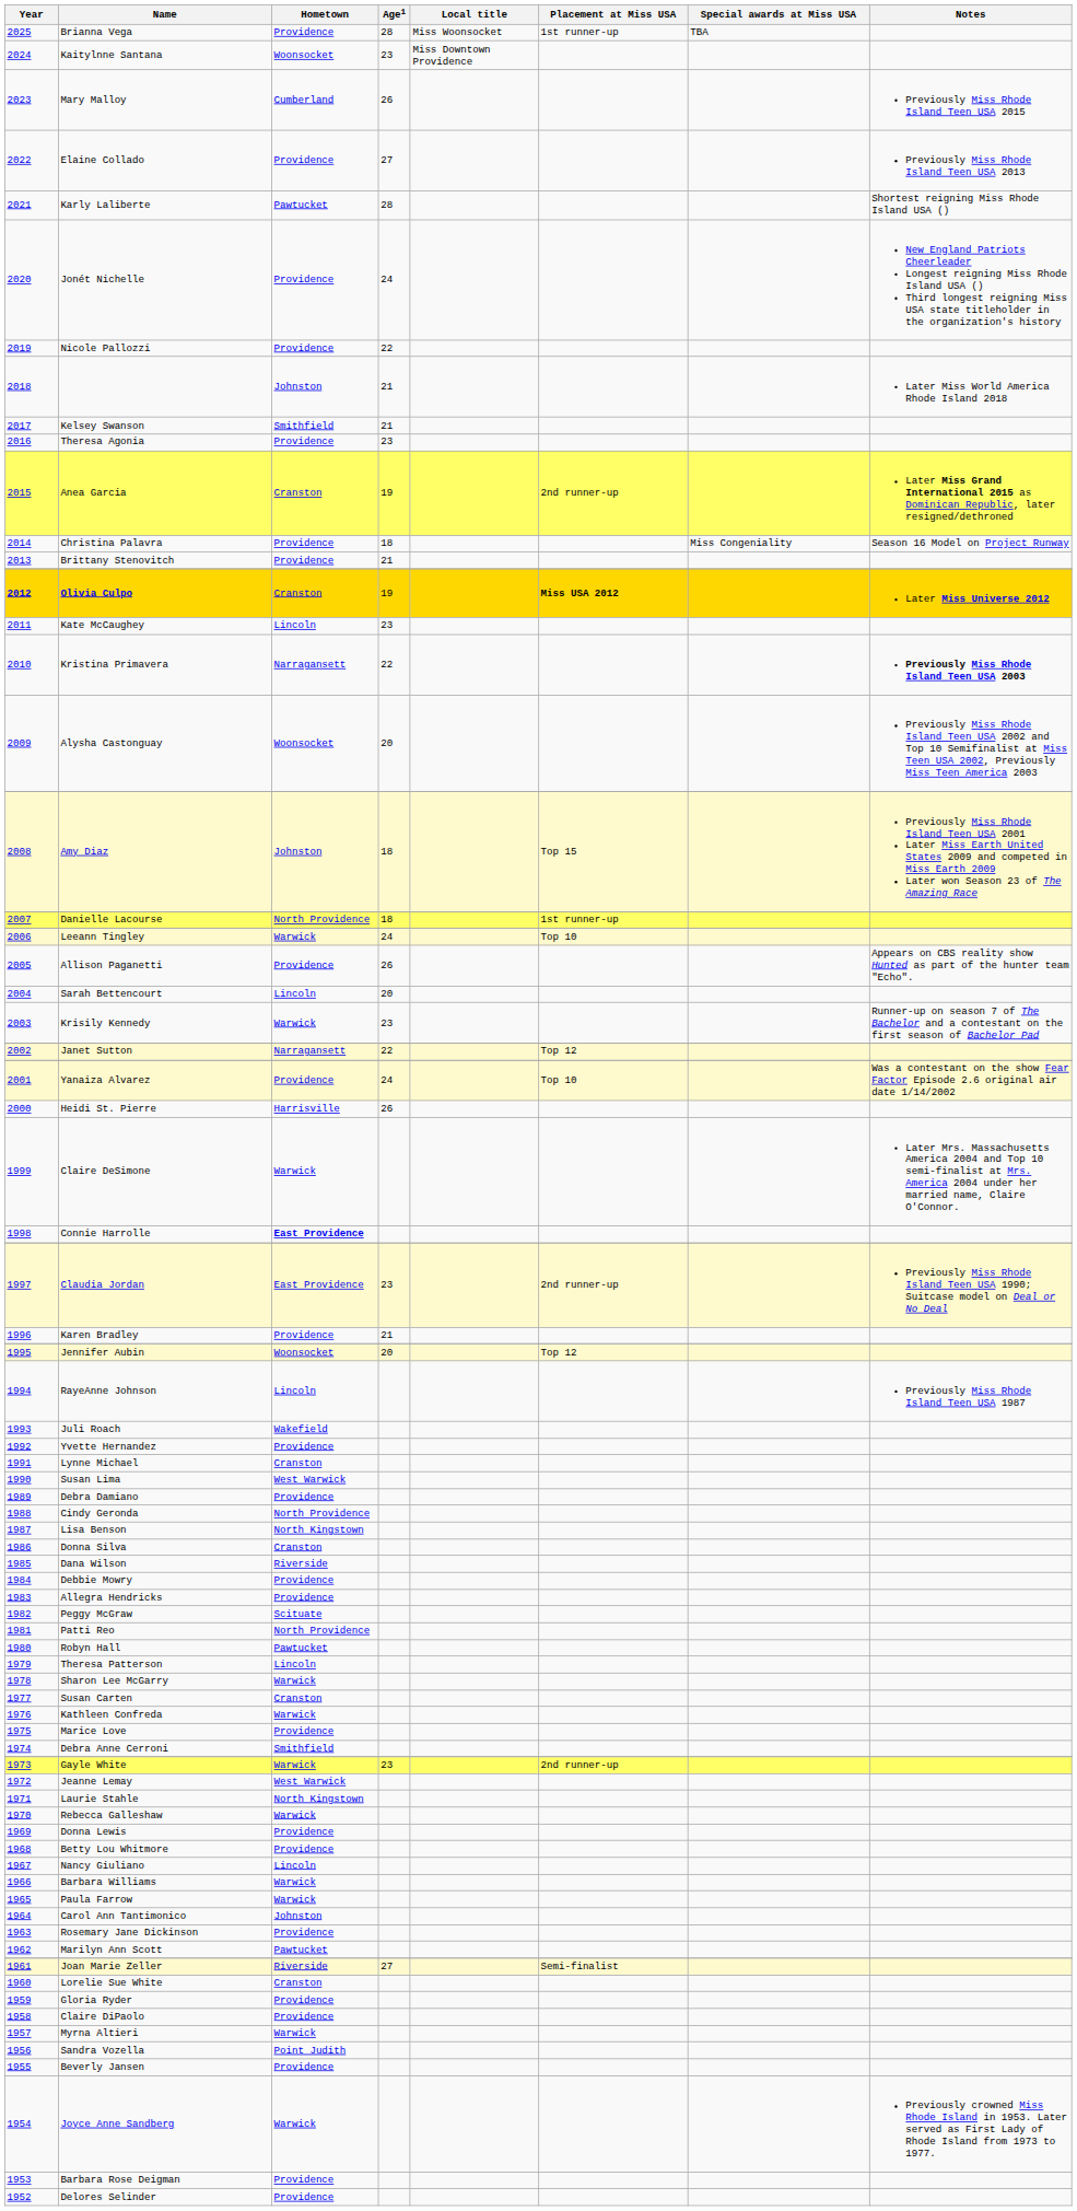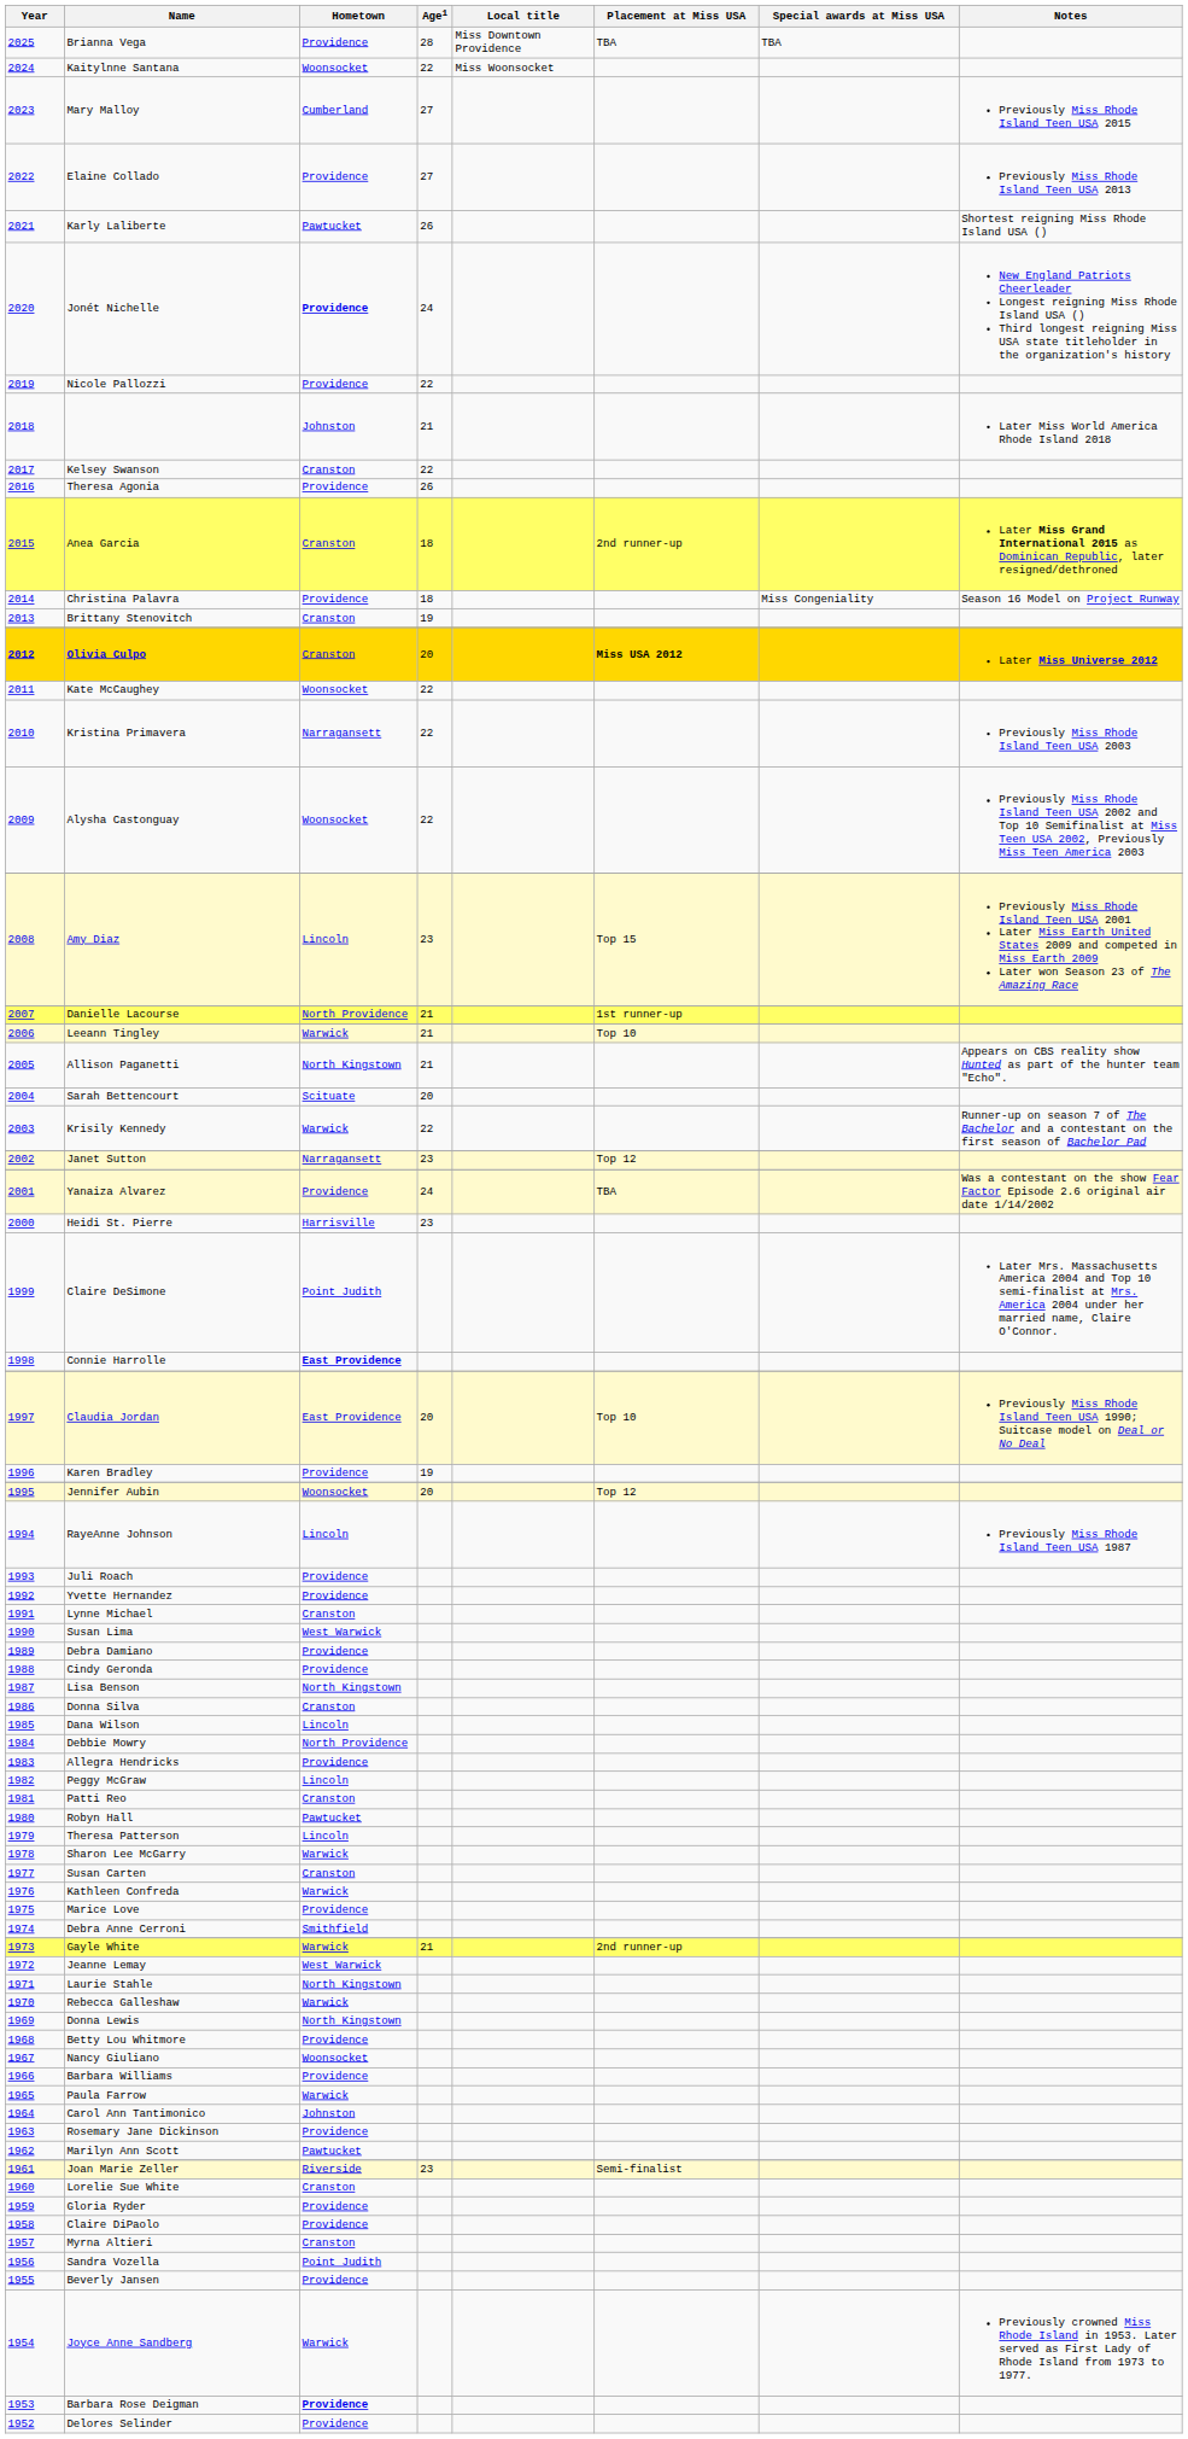 <table class="wikitable"style="font-size:90%;">
 <tr bgcolor="#efefef">
 <th width=5%>Year</th>
 <th width=20%>Name</th>
 <th width=10%>Hometown</th>
 <th width=3%>Age<sup>1</sup></th>
 <th width=12%>Local title</th>
 <th width=14%>Placement at Miss USA</th>
 <th width=17%>Special awards at Miss USA</th>
 <th width=31%>Notes</th>
 </tr>
 <tr>
 <td><a href='#'>2025</a></td>
 <td>Brianna Vega</td>
 <td><a href='#'>Providence</a></td>
 <td>28</td>
-<td>Miss Woonsocket</td>
-<td>1st runner-up</td>
+<td>Miss Downtown Providence</td>
+<td>TBA</td>
 <td>TBA</td>
 <td></td>
 </tr>
 <tr>
 <td><a href='#'>2024</a></td>
 <td>Kaitylnne Santana</td>
 <td><a href='#'>Woonsocket</a></td>
-<td>23</td>
-<td>Miss Downtown Providence</td>
+<td>22</td>
+<td>Miss Woonsocket</td>
 <td></td>
 <td></td>
 <td></td>
 </tr>
 <tr>
 <td><a href='#'>2023</a></td>
 <td>Mary Malloy</td>
 <td><a href='#'>Cumberland</a></td>
-<td>26</td>
+<td>27</td>
 <td></td>
 <td></td>
 <td></td>
 <td><br><ul><li>Previously <a href='#'>Miss Rhode Island Teen USA</a> 2015</li></ul></td>
 </tr>
 <tr>
 <td><a href='#'>2022</a></td>
 <td>Elaine Collado</td>
 <td><a href='#'>Providence</a></td>
 <td>27</td>
 <td></td>
 <td></td>
 <td></td>
 <td><br><ul><li>Previously <a href='#'>Miss Rhode Island Teen USA</a> 2013</li></ul></td>
 </tr>
 <tr>
 <td><a href='#'>2021</a></td>
 <td>Karly Laliberte</td>
 <td><a href='#'>Pawtucket</a></td>
-<td>28</td>
+<td>26</td>
 <td></td>
 <td></td>
 <td></td>
 <td>Shortest reigning Miss Rhode Island USA ()</td>
 </tr>
 <tr>
 <td><a href='#'>2020</a></td>
 <td>Jonét Nichelle</td>
-<td><a href='#'>Providence</a></td>
+<td><strong><a href='#'>Providence</a></strong></td>
 <td>24</td>
 <td></td>
 <td></td>
 <td></td>
 <td><br><ul><li><a href='#'>New England Patriots Cheerleader</a></li><li>Longest reigning Miss Rhode Island USA ()</li><li>Third longest reigning Miss USA state titleholder in the organization's history</li></ul></td>
 </tr>
 <tr>
 <td><a href='#'>2019</a></td>
 <td>Nicole Pallozzi</td>
 <td><a href='#'>Providence</a></td>
 <td>22</td>
 <td></td>
 <td></td>
 <td></td>
 <td></td>
 </tr>
 <tr>
 <td><a href='#'>2018</a></td>
 <td></td>
 <td><a href='#'>Johnston</a></td>
 <td>21</td>
 <td></td>
 <td></td>
 <td></td>
 <td><br><ul><li>Later Miss World America Rhode Island 2018</li></ul></td>
 </tr>
 <tr>
 <td><a href='#'>2017</a></td>
 <td>Kelsey Swanson</td>
-<td><a href='#'>Smithfield</a></td>
-<td>21</td>
+<td><a href='#'>Cranston</a></td>
+<td>22</td>
 <td></td>
 <td></td>
 <td></td>
 <td></td>
 </tr>
 <tr>
 <td><a href='#'>2016</a></td>
 <td>Theresa Agonia</td>
 <td><a href='#'>Providence</a></td>
-<td>23</td>
+<td>26</td>
 <td></td>
 <td></td>
 <td></td>
 <td></td>
 </tr>
 <tr style="background-color:#FFFF66;">
 <td><a href='#'>2015</a></td>
 <td>Anea Garcia</td>
 <td><a href='#'>Cranston</a></td>
-<td>19</td>
+<td>18</td>
 <td></td>
 <td>2nd runner-up</td>
 <td></td>
 <td><br><ul><li>Later <strong>Miss Grand International 2015</strong> as <a href='#'>Dominican Republic</a>, later resigned/dethroned</li></ul></td>
 </tr>
 <tr>
 <td><a href='#'>2014</a></td>
 <td>Christina Palavra</td>
 <td><a href='#'>Providence</a></td>
 <td>18</td>
 <td></td>
 <td></td>
 <td>Miss Congeniality</td>
 <td>Season 16 Model on <a href='#'>Project Runway</a></td>
 </tr>
 <tr>
 <td><a href='#'>2013</a></td>
 <td>Brittany Stenovitch</td>
-<td><a href='#'>Providence</a></td>
-<td>21</td>
+<td><a href='#'>Cranston</a></td>
+<td>19</td>
 <td></td>
 <td></td>
 <td></td>
 <td></td>
 </tr>
 <tr>
 </tr>
 <tr style="background-color:GOLD;">
 <td><strong><a href='#'>2012</a></strong></td>
 <td><strong><a href='#'>Olivia Culpo</a></strong></td>
 <td><a href='#'>Cranston</a></td>
-<td>19</td>
+<td>20</td>
 <td></td>
 <td><strong>Miss USA 2012</strong></td>
 <td></td>
 <td><br><ul><li>Later <strong><a href='#'>Miss Universe 2012</a></strong></li></ul></td>
 </tr>
 <tr>
 <td><a href='#'>2011</a></td>
 <td>Kate McCaughey</td>
-<td><a href='#'>Lincoln</a></td>
-<td>23</td>
+<td><a href='#'>Woonsocket</a></td>
+<td>22</td>
 <td></td>
 <td></td>
 <td></td>
 <td></td>
 </tr>
 <tr>
 <td><a href='#'>2010</a></td>
 <td>Kristina Primavera</td>
 <td><a href='#'>Narragansett</a></td>
 <td>22</td>
 <td></td>
 <td></td>
 <td></td>
-<td><strong><br><ul><li>Previously <a href='#'>Miss Rhode Island Teen USA</a> 2003</li></ul></strong></td>
+<td><br><ul><li>Previously <a href='#'>Miss Rhode Island Teen USA</a> 2003</li></ul></td>
 </tr>
 <tr>
 <td><a href='#'>2009</a></td>
 <td>Alysha Castonguay</td>
 <td><a href='#'>Woonsocket</a></td>
-<td>20</td>
+<td>22</td>
 <td></td>
 <td></td>
 <td></td>
 <td><br><ul><li>Previously <a href='#'>Miss Rhode Island Teen USA</a> 2002 and Top 10 Semifinalist at <a href='#'>Miss Teen USA 2002</a>, Previously <a href='#'>Miss Teen America</a> 2003</li></ul></td>
 </tr>
 <tr>
 </tr>
 <tr style="background-color:#FFFACD;">
 <td><a href='#'>2008</a></td>
 <td><a href='#'>Amy Diaz</a></td>
-<td><a href='#'>Johnston</a></td>
-<td>18</td>
+<td><a href='#'>Lincoln</a></td>
+<td>23</td>
 <td></td>
 <td>Top 15</td>
 <td></td>
 <td><br><ul><li>Previously <a href='#'>Miss Rhode Island Teen USA</a> 2001</li><li>Later <a href='#'>Miss Earth United States</a> 2009 and competed in <a href='#'>Miss Earth 2009</a></li><li>Later won Season 23 of <em><a href='#'>The Amazing Race</a></em></li></ul></td>
 </tr>
 <tr>
 </tr>
 <tr style="background-color:#FFFF66;">
 <td><a href='#'>2007</a></td>
 <td>Danielle Lacourse</td>
 <td><a href='#'>North Providence</a></td>
-<td>18</td>
+<td>21</td>
 <td></td>
 <td>1st runner-up</td>
 <td></td>
 <td></td>
 </tr>
 <tr>
 </tr>
 <tr style="background-color:#FFFACD;">
 <td><a href='#'>2006</a></td>
 <td>Leeann Tingley</td>
 <td><a href='#'>Warwick</a></td>
-<td>24</td>
+<td>21</td>
 <td></td>
 <td>Top 10</td>
 <td></td>
 <td></td>
 </tr>
 <tr>
 <td><a href='#'>2005</a></td>
 <td>Allison Paganetti</td>
-<td><a href='#'>Providence</a></td>
-<td>26</td>
+<td><a href='#'>North Kingstown</a></td>
+<td>21</td>
 <td></td>
 <td></td>
 <td></td>
 <td>Appears on CBS reality show <em><a href='#'>Hunted</a></em> as part of the hunter team "Echo".</td>
 </tr>
 <tr>
 <td><a href='#'>2004</a></td>
 <td>Sarah Bettencourt</td>
-<td><a href='#'>Lincoln</a></td>
+<td><a href='#'>Scituate</a></td>
 <td>20</td>
 <td></td>
 <td></td>
 <td></td>
 <td></td>
 </tr>
 <tr>
 <td><a href='#'>2003</a></td>
 <td>Krisily Kennedy</td>
 <td><a href='#'>Warwick</a></td>
-<td>23</td>
+<td>22</td>
 <td></td>
 <td></td>
 <td></td>
 <td>Runner-up on season 7 of <em><a href='#'>The Bachelor</a></em> and a contestant on the first season of <em><a href='#'>Bachelor Pad</a></em></td>
 </tr>
 <tr>
 </tr>
 <tr style="background-color:#FFFACD;">
 <td><a href='#'>2002</a></td>
 <td>Janet Sutton</td>
 <td><a href='#'>Narragansett</a></td>
-<td>22</td>
+<td>23</td>
 <td></td>
 <td>Top 12</td>
 <td></td>
 <td></td>
 </tr>
 <tr>
 </tr>
 <tr style="background-color:#FFFACD;">
 <td><a href='#'>2001</a></td>
 <td>Yanaiza Alvarez</td>
 <td><a href='#'>Providence</a></td>
 <td>24</td>
 <td></td>
-<td>Top 10</td>
+<td>TBA</td>
 <td></td>
 <td>Was a contestant on the show <a href='#'>Fear Factor</a> Episode 2.6 original air date 1/14/2002</td>
 </tr>
 <tr>
 <td><a href='#'>2000</a></td>
 <td>Heidi St. Pierre</td>
 <td><a href='#'>Harrisville</a></td>
-<td>26</td>
+<td>23</td>
 <td></td>
 <td></td>
 <td></td>
 <td></td>
 </tr>
 <tr>
 <td><a href='#'>1999</a></td>
 <td>Claire DeSimone</td>
-<td><a href='#'>Warwick</a></td>
+<td><a href='#'>Point Judith</a></td>
 <td></td>
 <td></td>
 <td></td>
 <td></td>
 <td><br><ul><li>Later Mrs. Massachusetts America 2004 and Top 10 semi-finalist at <a href='#'>Mrs. America</a> 2004 under her married name, Claire O'Connor.</li></ul></td>
 </tr>
 <tr>
 <td><a href='#'>1998</a></td>
 <td>Connie Harrolle</td>
 <td><strong><a href='#'>East Providence</a></strong></td>
 <td></td>
 <td></td>
 <td></td>
 <td></td>
 <td></td>
 </tr>
 <tr>
 </tr>
 <tr style="background-color:#FFFACD;">
 <td><a href='#'>1997</a></td>
 <td><a href='#'>Claudia Jordan</a></td>
 <td><a href='#'>East Providence</a></td>
-<td>23</td>
+<td>20</td>
 <td></td>
-<td>2nd runner-up</td>
+<td>Top 10</td>
 <td></td>
 <td><br><ul><li>Previously <a href='#'>Miss Rhode Island Teen USA</a> 1990; Suitcase model on <em><a href='#'>Deal or No Deal</a></em></li></ul></td>
 </tr>
 <tr>
 <td><a href='#'>1996</a></td>
 <td>Karen Bradley</td>
 <td><a href='#'>Providence</a></td>
-<td>21</td>
+<td>19</td>
 <td></td>
 <td></td>
 <td></td>
 <td></td>
 </tr>
 <tr>
 </tr>
 <tr style="background-color:#FFFACD;">
 <td><a href='#'>1995</a></td>
 <td>Jennifer Aubin</td>
 <td><a href='#'>Woonsocket</a></td>
 <td>20</td>
 <td></td>
 <td>Top 12</td>
 <td></td>
 <td></td>
 </tr>
 <tr>
 <td><a href='#'>1994</a></td>
 <td>RayeAnne Johnson</td>
 <td><a href='#'>Lincoln</a></td>
 <td></td>
 <td></td>
 <td></td>
 <td></td>
 <td><br><ul><li>Previously <a href='#'>Miss Rhode Island Teen USA</a> 1987</li></ul></td>
 </tr>
 <tr>
 <td><a href='#'>1993</a></td>
 <td>Juli Roach</td>
-<td><a href='#'>Wakefield</a></td>
+<td><a href='#'>Providence</a></td>
 <td></td>
 <td></td>
 <td></td>
 <td></td>
 <td></td>
 </tr>
 <tr>
 <td><a href='#'>1992</a></td>
 <td>Yvette Hernandez</td>
 <td><a href='#'>Providence</a></td>
 <td></td>
 <td></td>
 <td></td>
 <td></td>
 <td></td>
 </tr>
 <tr>
 <td><a href='#'>1991</a></td>
 <td>Lynne Michael</td>
 <td><a href='#'>Cranston</a></td>
 <td></td>
 <td></td>
 <td></td>
 <td></td>
 <td></td>
 </tr>
 <tr>
 <td><a href='#'>1990</a></td>
 <td>Susan Lima</td>
 <td><a href='#'>West Warwick</a></td>
 <td></td>
 <td></td>
 <td></td>
 <td></td>
 <td></td>
 </tr>
 <tr>
 <td><a href='#'>1989</a></td>
 <td>Debra Damiano</td>
 <td><a href='#'>Providence</a></td>
 <td></td>
 <td></td>
 <td></td>
 <td></td>
 <td></td>
 </tr>
 <tr>
 <td><a href='#'>1988</a></td>
 <td>Cindy Geronda</td>
-<td><a href='#'>North Providence</a></td>
+<td><a href='#'>Providence</a></td>
 <td></td>
 <td></td>
 <td></td>
 <td></td>
 <td></td>
 </tr>
 <tr>
 <td><a href='#'>1987</a></td>
 <td>Lisa Benson</td>
 <td><a href='#'>North Kingstown</a></td>
 <td></td>
 <td></td>
 <td></td>
 <td></td>
 <td></td>
 </tr>
 <tr>
 <td><a href='#'>1986</a></td>
 <td>Donna Silva</td>
 <td><a href='#'>Cranston</a></td>
 <td></td>
 <td></td>
 <td></td>
 <td></td>
 <td></td>
 </tr>
 <tr>
 <td><a href='#'>1985</a></td>
 <td>Dana Wilson</td>
-<td><a href='#'>Riverside</a></td>
+<td><a href='#'>Lincoln</a></td>
 <td></td>
 <td></td>
 <td></td>
 <td></td>
 <td></td>
 </tr>
 <tr>
 <td><a href='#'>1984</a></td>
 <td>Debbie Mowry</td>
-<td><a href='#'>Providence</a></td>
+<td><a href='#'>North Providence</a></td>
 <td></td>
 <td></td>
 <td></td>
 <td></td>
 <td></td>
 </tr>
 <tr>
 <td><a href='#'>1983</a></td>
 <td>Allegra Hendricks</td>
 <td><a href='#'>Providence</a></td>
 <td></td>
 <td></td>
 <td></td>
 <td></td>
 <td></td>
 </tr>
 <tr>
 <td><a href='#'>1982</a></td>
 <td>Peggy McGraw</td>
-<td><a href='#'>Scituate</a></td>
+<td><a href='#'>Lincoln</a></td>
 <td></td>
 <td></td>
 <td></td>
 <td></td>
 <td></td>
 </tr>
 <tr>
 <td><a href='#'>1981</a></td>
 <td>Patti Reo</td>
-<td><a href='#'>North Providence</a></td>
+<td><a href='#'>Cranston</a></td>
 <td></td>
 <td></td>
 <td></td>
 <td></td>
 <td></td>
 </tr>
 <tr>
 <td><a href='#'>1980</a></td>
 <td>Robyn Hall</td>
 <td><a href='#'>Pawtucket</a></td>
 <td></td>
 <td></td>
 <td></td>
 <td></td>
 <td></td>
 </tr>
 <tr>
 <td><a href='#'>1979</a></td>
 <td>Theresa Patterson</td>
 <td><a href='#'>Lincoln</a></td>
 <td></td>
 <td></td>
 <td></td>
 <td></td>
 <td></td>
 </tr>
 <tr>
 <td><a href='#'>1978</a></td>
 <td>Sharon Lee McGarry</td>
 <td><a href='#'>Warwick</a></td>
 <td></td>
 <td></td>
 <td></td>
 <td></td>
 <td></td>
 </tr>
 <tr>
 <td><a href='#'>1977</a></td>
 <td>Susan Carten</td>
 <td><a href='#'>Cranston</a></td>
 <td></td>
 <td></td>
 <td></td>
 <td></td>
 <td></td>
 </tr>
 <tr>
 <td><a href='#'>1976</a></td>
 <td>Kathleen Confreda</td>
 <td><a href='#'>Warwick</a></td>
 <td></td>
 <td></td>
 <td></td>
 <td></td>
 <td></td>
 </tr>
 <tr>
 <td><a href='#'>1975</a></td>
 <td>Marice Love</td>
 <td><a href='#'>Providence</a></td>
 <td></td>
 <td></td>
 <td></td>
 <td></td>
 <td></td>
 </tr>
 <tr>
 <td><a href='#'>1974</a></td>
 <td>Debra Anne Cerroni</td>
 <td><a href='#'>Smithfield</a></td>
 <td></td>
 <td></td>
 <td></td>
 <td></td>
 <td></td>
 </tr>
 <tr>
 </tr>
 <tr style="background-color:#FFFF66;">
 <td><a href='#'>1973</a></td>
 <td>Gayle White</td>
 <td><a href='#'>Warwick</a></td>
-<td>23</td>
+<td>21</td>
 <td></td>
 <td>2nd runner-up</td>
 <td></td>
 <td></td>
 </tr>
 <tr>
 <td><a href='#'>1972</a></td>
 <td>Jeanne Lemay</td>
 <td><a href='#'>West Warwick</a></td>
 <td></td>
 <td></td>
 <td></td>
 <td></td>
 <td></td>
 </tr>
 <tr>
 <td><a href='#'>1971</a></td>
 <td>Laurie Stahle</td>
 <td><a href='#'>North Kingstown</a></td>
 <td></td>
 <td></td>
 <td></td>
 <td></td>
 <td></td>
 </tr>
 <tr>
 <td><a href='#'>1970</a></td>
 <td>Rebecca Galleshaw</td>
 <td><a href='#'>Warwick</a></td>
 <td></td>
 <td></td>
 <td></td>
 <td></td>
 <td></td>
 </tr>
 <tr>
 <td><a href='#'>1969</a></td>
 <td>Donna Lewis</td>
-<td><a href='#'>Providence</a></td>
+<td><a href='#'>North Kingstown</a></td>
 <td></td>
 <td></td>
 <td></td>
 <td></td>
 <td></td>
 </tr>
 <tr>
 <td><a href='#'>1968</a></td>
 <td>Betty Lou Whitmore</td>
 <td><a href='#'>Providence</a></td>
 <td></td>
 <td></td>
 <td></td>
 <td></td>
 <td></td>
 </tr>
 <tr>
 <td><a href='#'>1967</a></td>
 <td>Nancy Giuliano</td>
-<td><a href='#'>Lincoln</a></td>
+<td><a href='#'>Woonsocket</a></td>
 <td></td>
 <td></td>
 <td></td>
 <td></td>
 <td></td>
 </tr>
 <tr>
 <td><a href='#'>1966</a></td>
 <td>Barbara Williams</td>
-<td><a href='#'>Warwick</a></td>
+<td><a href='#'>Providence</a></td>
 <td></td>
 <td></td>
 <td></td>
 <td></td>
 <td></td>
 </tr>
 <tr>
 <td><a href='#'>1965</a></td>
 <td>Paula Farrow</td>
 <td><a href='#'>Warwick</a></td>
 <td></td>
 <td></td>
 <td></td>
 <td></td>
 <td></td>
 </tr>
 <tr>
 <td><a href='#'>1964</a></td>
 <td>Carol Ann Tantimonico</td>
 <td><a href='#'>Johnston</a></td>
 <td></td>
 <td></td>
 <td></td>
 <td></td>
 <td></td>
 </tr>
 <tr>
 <td><a href='#'>1963</a></td>
 <td>Rosemary Jane Dickinson</td>
 <td><a href='#'>Providence</a></td>
 <td></td>
 <td></td>
 <td></td>
 <td></td>
 <td></td>
 </tr>
 <tr>
 <td><a href='#'>1962</a></td>
 <td>Marilyn Ann Scott</td>
 <td><a href='#'>Pawtucket</a></td>
 <td></td>
 <td></td>
 <td></td>
 <td></td>
 <td></td>
 </tr>
 <tr>
 </tr>
 <tr style="background-color:#FFFACD;">
 <td><a href='#'>1961</a></td>
 <td>Joan Marie Zeller</td>
 <td><a href='#'>Riverside</a></td>
-<td>27</td>
+<td>23</td>
 <td></td>
 <td>Semi-finalist</td>
 <td></td>
 <td></td>
 </tr>
 <tr>
 <td><a href='#'>1960</a></td>
 <td>Lorelie Sue White</td>
 <td><a href='#'>Cranston</a></td>
 <td></td>
 <td></td>
 <td></td>
 <td></td>
 <td></td>
 </tr>
 <tr>
 <td><a href='#'>1959</a></td>
 <td>Gloria Ryder</td>
 <td><a href='#'>Providence</a></td>
 <td></td>
 <td></td>
 <td></td>
 <td></td>
 <td></td>
 </tr>
 <tr>
 <td><a href='#'>1958</a></td>
 <td>Claire DiPaolo</td>
 <td><a href='#'>Providence</a></td>
 <td></td>
 <td></td>
 <td></td>
 <td></td>
 <td></td>
 </tr>
 <tr>
 <td><a href='#'>1957</a></td>
 <td>Myrna Altieri</td>
-<td><a href='#'>Warwick</a></td>
+<td><a href='#'>Cranston</a></td>
 <td></td>
 <td></td>
 <td></td>
 <td></td>
 <td></td>
 </tr>
 <tr>
 <td><a href='#'>1956</a></td>
 <td>Sandra Vozella</td>
 <td><a href='#'>Point Judith</a></td>
 <td></td>
 <td></td>
 <td></td>
 <td></td>
 <td></td>
 </tr>
 <tr>
 <td><a href='#'>1955</a></td>
 <td>Beverly Jansen</td>
 <td><a href='#'>Providence</a></td>
 <td></td>
 <td></td>
 <td></td>
 <td></td>
 <td></td>
 </tr>
 <tr>
 <td><a href='#'>1954</a></td>
 <td><a href='#'>Joyce Anne Sandberg</a></td>
 <td><a href='#'>Warwick</a></td>
 <td></td>
 <td></td>
 <td></td>
 <td></td>
 <td><br><ul><li>Previously crowned <a href='#'>Miss Rhode Island</a> in 1953. Later served as First Lady of Rhode Island from 1973 to 1977.</li></ul></td>
 </tr>
 <tr>
 <td><a href='#'>1953</a></td>
 <td>Barbara Rose Deigman</td>
-<td><a href='#'>Providence</a></td>
+<td><strong><a href='#'>Providence</a></strong></td>
 <td></td>
 <td></td>
 <td></td>
 <td></td>
 <td></td>
 </tr>
 <tr>
 <td><a href='#'>1952</a></td>
 <td>Delores Selinder</td>
 <td><a href='#'>Providence</a></td>
 <td></td>
 <td></td>
 <td></td>
 <td></td>
 <td></td>
 </tr>
 </table>
